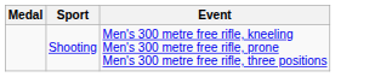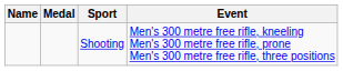 <table class="wikitable sortable" style="font-size:90%">
 <tr>
+<th>Name</th>
 <th>Medal</th>
 <th>Sport</th>
 <th>Event</th>
 </tr>
 <tr>
+<td></td>
 <td><br><br></td>
 <td><a href='#'>Shooting</a></td>
 <td><a href='#'>Men's 300 metre free rifle, kneeling</a><br><a href='#'>Men's 300 metre free rifle, prone</a><br><a href='#'>Men's 300 metre free rifle, three positions</a></td>
 </tr>
 </table>
